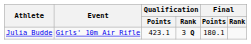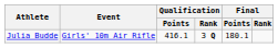 <table class="wikitable" style="font-size:90%;">
 <tr>
 <th rowspan=2>Athlete</th>
 <th rowspan=2>Event</th>
 <th colspan=2>Qualification</th>
 <th colspan=2>Final</th>
 </tr>
 <tr style="font-size:95%">
 <th>Points</th>
 <th>Rank</th>
 <th>Points</th>
 <th>Rank</th>
 </tr>
 <tr align=center>
 <td align=left><a href='#'>Julia Budde</a></td>
 <td align=left><a href='#'>Girls' 10m Air Rifle</a></td>
-<td>423.1</td>
+<td>416.1</td>
 <td>3 <strong>Q</strong></td>
 <td>180.1</td>
 <td></td>
 </tr>
 </table>
